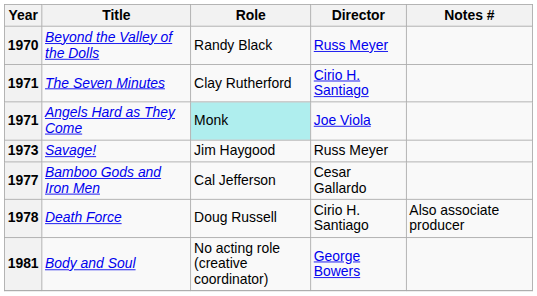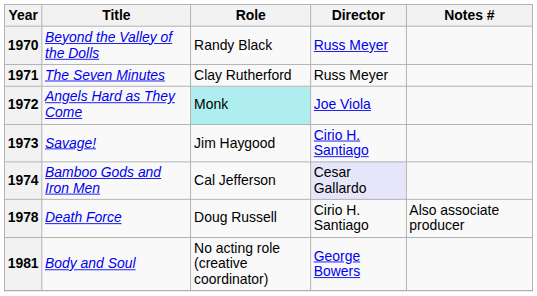 <table class="wikitable plainrowheaders sortable">
 <tr>
 <th scope="col" class="unsortable">Year</th>
 <th scope="col">Title</th>
 <th scope="col">Role</th>
 <th scope="col">Director</th>
 <th scope="col" class="unsortable">Notes #</th>
 </tr>
 <tr>
 <th scope="row">1970</th>
 <td><em><a href='#'>Beyond the Valley of the Dolls</a></em></td>
 <td>Randy Black</td>
 <td><a href='#'>Russ Meyer</a></td>
 <td></td>
 </tr>
 <tr>
 <th scope="row">1971</th>
 <td><em><a href='#'>The Seven Minutes</a></em></td>
 <td>Clay Rutherford</td>
-<td><a href='#'>Cirio H. Santiago</a></td>
+<td>Russ Meyer</td>
 <td></td>
 </tr>
 <tr>
-<th scope="row">1971</th>
+<th scope="row">1972</th>
 <td><em><a href='#'>Angels Hard as They Come</a></em></td>
 <td style="background: paleturquoise;">Monk</td>
 <td><a href='#'>Joe Viola</a></td>
 <td></td>
 </tr>
 <tr>
 <th scope="row">1973</th>
 <td><em><a href='#'>Savage!</a></em></td>
 <td>Jim Haygood</td>
-<td>Russ Meyer</td>
+<td><a href='#'>Cirio H. Santiago</a></td>
 <td></td>
 </tr>
 <tr>
-<th scope="row">1977</th>
+<th scope="row">1974</th>
 <td><em><a href='#'>Bamboo Gods and Iron Men</a></em></td>
 <td>Cal Jefferson</td>
-<td>Cesar Gallardo</td>
+<td style="background: lavender;">Cesar Gallardo</td>
 <td></td>
 </tr>
 <tr>
 <th scope="row">1978</th>
 <td><em><a href='#'>Death Force</a></em></td>
 <td>Doug Russell</td>
 <td>Cirio H. Santiago</td>
 <td>Also associate producer</td>
 </tr>
 <tr>
 <th scope="row">1981</th>
 <td><em><a href='#'>Body and Soul</a></em></td>
 <td>No acting role<br>(creative coordinator)</td>
 <td><a href='#'>George Bowers</a></td>
 <td></td>
 </tr>
 <tr>
 </tr>
 </table>
